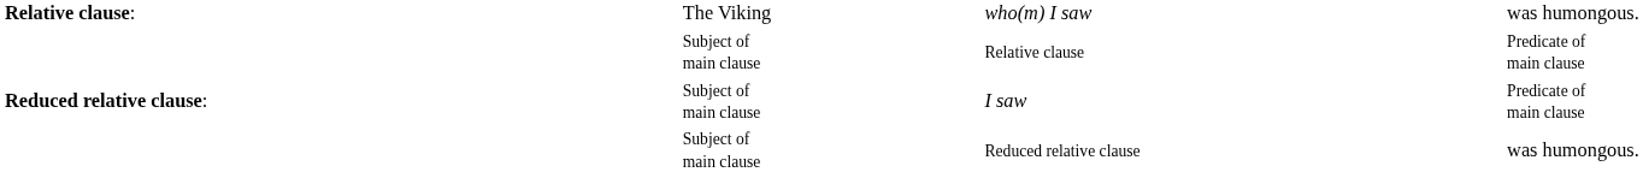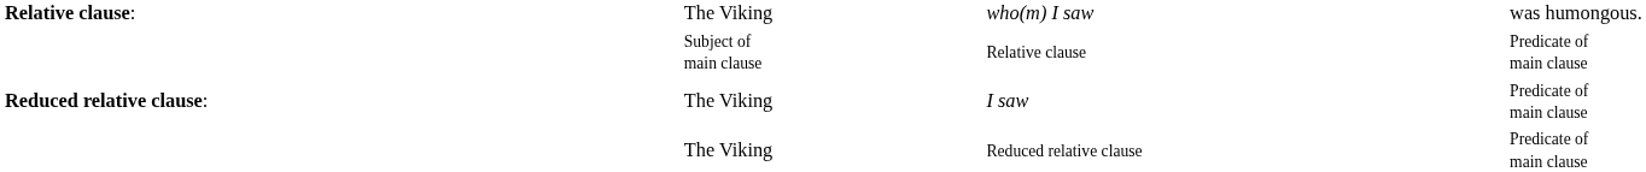 <table width=80%>
 <tr>
 <td><strong>Relative clause</strong>:</td>
 <td>The Viking</td>
 <td><em>who(m) I saw</em></td>
 <td>was humongous.</td>
 </tr>
 <tr>
 <td></td>
 <td><small>Subject of<br>main clause</small></td>
 <td cellpadding="2"><small>Relative clause</small></td>
 <td><small>Predicate of<br>main clause</small></td>
 </tr>
 <tr>
 <td><strong>Reduced relative clause</strong>:</td>
-<td><small>Subject of<br>main clause</small></td>
+<td>The Viking</td>
 <td><em>I saw</em></td>
 <td><small>Predicate of<br>main clause</small></td>
 </tr>
 <tr>
 <td></td>
-<td><small>Subject of<br>main clause</small></td>
+<td>The Viking</td>
 <td cellpadding="2"><small>Reduced relative clause</small></td>
-<td>was humongous.</td>
+<td><small>Predicate of<br>main clause</small></td>
 </tr>
 <tr>
 </tr>
 </table>
